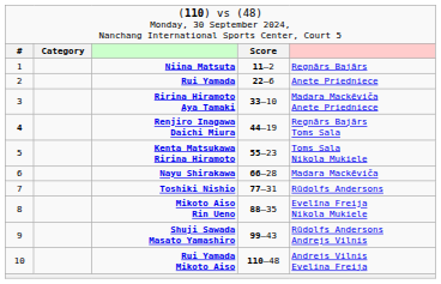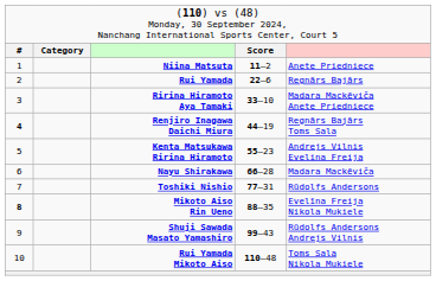 <table class="wikitable mw-collapsible mw-collapsed" style="font-size:90%; text-align:center" width="90%">
 <tr>
 <td colspan="5"><big>(<strong>110</strong>) <strong></strong> vs  (48)</big><br>Monday, 30 September 2024, <br>Nanchang International Sports Center, Court 5</td>
 </tr>
 <tr>
 <th width="25">#</th>
 <th width="50">Category</th>
 <th style="background-color:#CCFFCC" width="150"></th>
 <th width="50">Score<br></th>
 <th style="background-color:#FFCCCC" width="150"></th>
 </tr>
 <tr>
 <td>1</td>
 <td></td>
 <td align="right"><strong><a href='#'>Niina Matsuta</a> </strong></td>
 <td><strong>11</strong>–2<br></td>
-<td align="left"> <a href='#'>Regnārs Bajārs</a></td>
+<td align="left"> <a href='#'>Anete Priedniece</a></td>
 </tr>
 <tr>
 <td>2</td>
 <td></td>
 <td align="right"><strong><a href='#'>Rui Yamada</a> </strong></td>
 <td><strong>22</strong>–6<br></td>
-<td align="left"> <a href='#'>Anete Priedniece</a></td>
+<td align="left"> <a href='#'>Regnārs Bajārs</a></td>
 </tr>
 <tr>
 <td>3</td>
 <td></td>
 <td align="right"><strong><a href='#'>Ririna Hiramoto</a> <br><a href='#'>Aya Tamaki</a> </strong></td>
 <td><strong>33</strong>–10<br></td>
 <td align="left"> <a href='#'>Madara Mackēviča</a><br> <a href='#'>Anete Priedniece</a></td>
 </tr>
 <tr>
 <td><strong>4</strong></td>
 <td></td>
 <td align="right"><strong><a href='#'>Renjiro Inagawa</a> <br><a href='#'> Daichi Miura</a> </strong></td>
 <td><strong>44</strong>–19<br></td>
 <td align="left"> <a href='#'>Regnārs Bajārs</a><br> <a href='#'>Toms Sala</a></td>
 </tr>
 <tr>
 <td>5</td>
 <td></td>
 <td align="right"><strong><a href='#'>Kenta Matsukawa</a> <br><a href='#'>Ririna Hiramoto</a> </strong></td>
 <td><strong>55</strong>–23<br></td>
-<td align="left"> <a href='#'>Toms Sala</a><br> <a href='#'>Nikola Mukiele</a></td>
+<td align="left"> <a href='#'>Andrejs Vilnis</a><br> <a href='#'>Evelina Freija</a></td>
 </tr>
 <tr>
 <td>6</td>
 <td></td>
 <td align="right"><strong><a href='#'>Nayu Shirakawa</a> </strong></td>
 <td><strong>66</strong>–28<br></td>
 <td align="left"> <a href='#'>Madara Mackēviča</a></td>
 </tr>
 <tr>
 <td>7</td>
 <td></td>
 <td align="right"><strong><a href='#'>Toshiki Nishio</a> </strong></td>
 <td><strong>77</strong>–31<br></td>
 <td align="left"> <a href='#'>Rūdolfs Andersons</a></td>
 </tr>
 <tr>
-<td>8</td>
+<td><strong>8</strong></td>
 <td></td>
 <td align="right"><strong><a href='#'>Mikoto Aiso</a> <br><a href='#'>Rin Ueno</a> </strong></td>
 <td><strong>88</strong>–35<br></td>
 <td align="left"> <a href='#'>Evelīna Freija</a><br> <a href='#'>Nikola Mukiele</a></td>
 </tr>
 <tr>
 <td>9</td>
 <td></td>
 <td align="right"><strong><a href='#'>Shuji Sawada</a> <br><a href='#'>Masato Yamashiro</a> </strong></td>
 <td><strong>99</strong>–43<br></td>
 <td align="left"> <a href='#'>Rūdolfs Andersons</a><br> <a href='#'>Andrejs Vilnis</a></td>
 </tr>
 <tr>
 <td>10</td>
 <td></td>
 <td align="right"><strong><a href='#'>Rui Yamada</a> <br><a href='#'>Mikoto Aiso</a> </strong></td>
 <td><strong>110</strong>–48<br></td>
-<td align="left"> <a href='#'>Andrejs Vilnis</a><br> <a href='#'>Evelina Freija</a></td>
+<td align="left"> <a href='#'>Toms Sala</a><br> <a href='#'>Nikola Mukiele</a></td>
 </tr>
 <tr>
 <th colspan="5"></th>
 </tr>
 </table>
